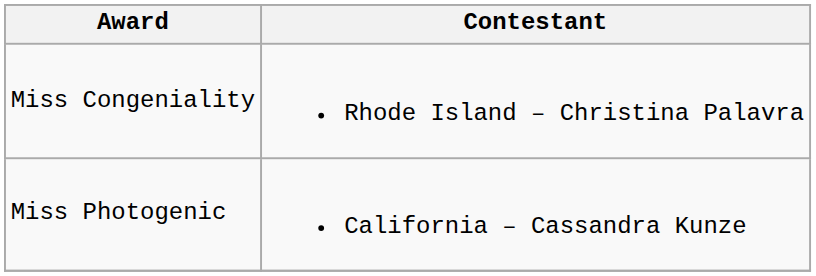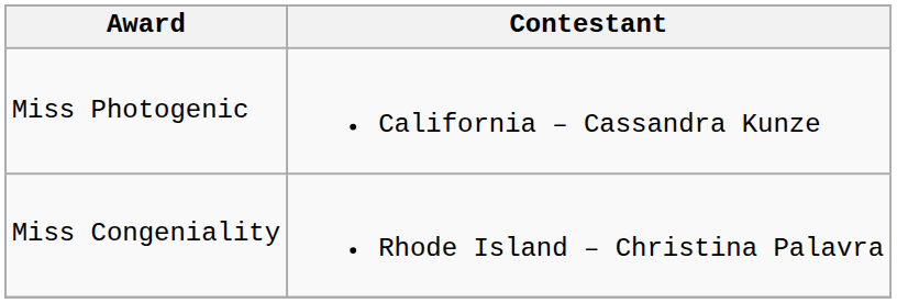 <table class="wikitable unsortable" style="font-size:95%;">
 <tr>
 <th>Award</th>
 <th>Contestant</th>
 </tr>
 <tr>
+<td>Miss Photogenic</td>
+<td><br><ul><li>California – Cassandra Kunze</li></ul></td>
+</tr>
+<tr>
 <td>Miss Congeniality</td>
 <td><br><ul><li>Rhode Island – Christina Palavra</li></ul></td>
 </tr>
 <tr>
-<td>Miss Photogenic</td>
-<td><br><ul><li>California – Cassandra Kunze</li></ul></td>
-</tr>
-<tr>
 </tr>
 </table>
